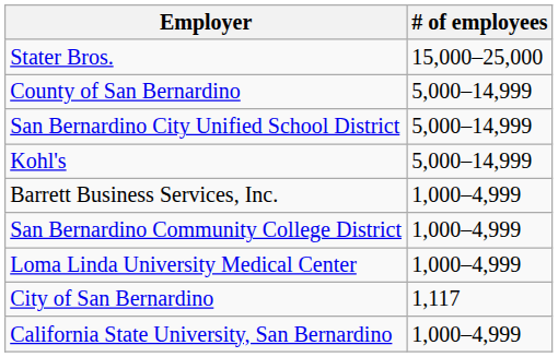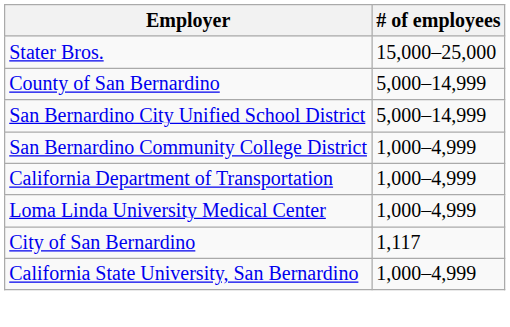 <table class="wikitable">
 <tr>
 <th>Employer</th>
 <th># of employees</th>
 </tr>
 <tr>
 <td><a href='#'>Stater Bros.</a></td>
 <td>15,000–25,000</td>
 </tr>
 <tr>
 <td><a href='#'>County of San Bernardino</a></td>
 <td>5,000–14,999</td>
 </tr>
 <tr>
 <td><a href='#'>San Bernardino City Unified School District</a></td>
 <td>5,000–14,999</td>
 </tr>
 <tr>
-<td><a href='#'>Kohl's</a></td>
-<td>5,000–14,999</td>
-</tr>
-<tr>
-<td>Barrett Business Services, Inc.</td>
+<td><a href='#'>San Bernardino Community College District</a></td>
 <td>1,000–4,999</td>
 </tr>
 <tr>
-<td><a href='#'>San Bernardino Community College District</a></td>
+<td><a href='#'>California Department of Transportation</a></td>
 <td>1,000–4,999</td>
 </tr>
 <tr>
 <td><a href='#'>Loma Linda University Medical Center</a></td>
 <td>1,000–4,999</td>
 </tr>
 <tr>
 <td><a href='#'>City of San Bernardino</a></td>
 <td>1,117</td>
 </tr>
 <tr>
 <td><a href='#'>California State University, San Bernardino</a></td>
 <td>1,000–4,999</td>
 </tr>
 </table>
